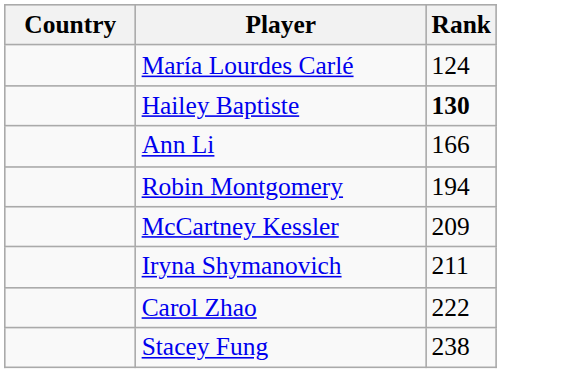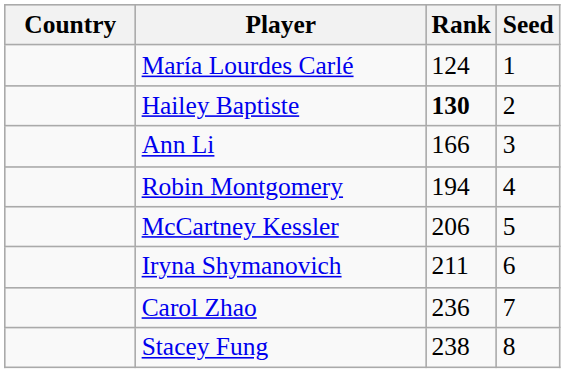 <table class="wikitable">
 <tr>
 <th width="75">Country</th>
 <th width="175">Player</th>
 <th>Rank</th>
+<th>Seed</th>
 </tr>
 <tr>
 <td></td>
 <td><a href='#'>María Lourdes Carlé</a></td>
 <td>124</td>
+<td>1</td>
 </tr>
 <tr>
 <td></td>
 <td><a href='#'>Hailey Baptiste</a></td>
 <td><strong>130</strong></td>
+<td>2</td>
 </tr>
 <tr>
 <td></td>
 <td><a href='#'>Ann Li</a></td>
 <td>166</td>
+<td>3</td>
 </tr>
 <tr>
 <td></td>
 <td><a href='#'>Robin Montgomery</a></td>
 <td>194</td>
+<td>4</td>
 </tr>
 <tr>
 <td></td>
 <td><a href='#'>McCartney Kessler</a></td>
-<td>209</td>
+<td>206</td>
+<td>5</td>
 </tr>
 <tr>
 <td></td>
 <td><a href='#'>Iryna Shymanovich</a></td>
 <td>211</td>
+<td>6</td>
 </tr>
 <tr>
 <td></td>
 <td><a href='#'>Carol Zhao</a></td>
-<td>222</td>
+<td>236</td>
+<td>7</td>
 </tr>
 <tr>
 <td></td>
 <td><a href='#'>Stacey Fung</a></td>
 <td>238</td>
+<td>8</td>
 </tr>
 </table>
